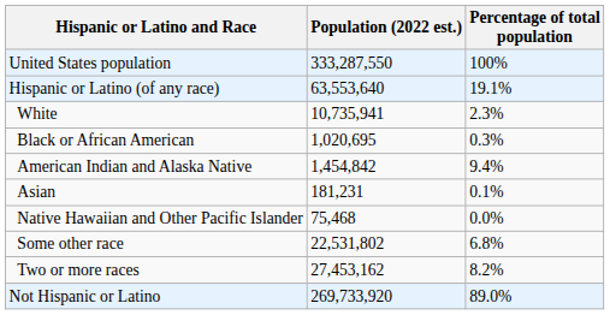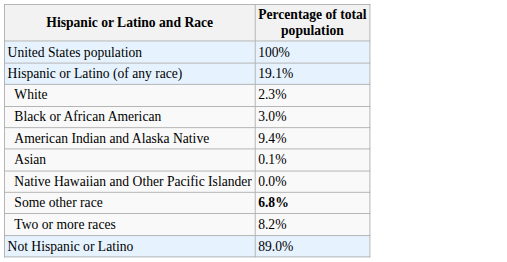 <table class="wikitable sortable">
 <tr>
 <th>Hispanic or Latino and Race</th>
-<th>Population (2022 est.)</th>
 <th>Percentage of total <br> population</th>
 </tr>
 <tr style="background:#e6f3ff">
 <td>United States population</td>
-<td>333,287,550</td>
 <td>100%</td>
 </tr>
 <tr style="background:#e6f3ff">
 <td>Hispanic or Latino (of any race)</td>
-<td>63,553,640</td>
 <td>19.1%</td>
 </tr>
 <tr>
 <td>  White</td>
-<td>10,735,941</td>
 <td>2.3%</td>
 </tr>
 <tr>
 <td>  Black or African American</td>
-<td>1,020,695</td>
-<td>0.3%</td>
+<td>3.0%</td>
 </tr>
 <tr>
 <td>  American Indian and Alaska Native</td>
-<td>1,454,842</td>
 <td>9.4%</td>
 </tr>
 <tr>
 <td>  Asian</td>
-<td>181,231</td>
 <td>0.1%</td>
 </tr>
 <tr>
 <td>  Native Hawaiian and Other Pacific Islander</td>
-<td>75,468</td>
 <td>0.0%</td>
 </tr>
 <tr>
 <td>  Some other race</td>
-<td>22,531,802</td>
-<td>6.8%</td>
+<td><strong>6.8%</strong></td>
 </tr>
 <tr>
 <td>  Two or more races</td>
-<td>27,453,162</td>
 <td>8.2%</td>
 </tr>
 <tr style="background:#e6f3ff">
 <td>Not Hispanic or Latino</td>
-<td>269,733,920</td>
 <td>89.0%</td>
 </tr>
 </table>
